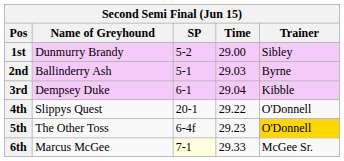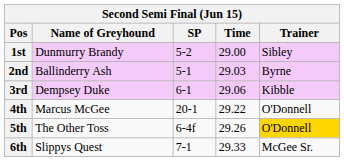 <table class="wikitable">
 <tr>
 <th colspan="6">Second Semi Final (Jun 15)</th>
 </tr>
 <tr>
 <th width=30>Pos</th>
 <th width=180>Name of Greyhound</th>
 <th width=50>SP</th>
 <th width=50>Time</th>
 <th width=100>Trainer</th>
 </tr>
 <tr style="background: #f4caf9;">
 <th>1st</th>
 <td>Dunmurry Brandy</td>
 <td>5-2</td>
 <td>29.00</td>
 <td>Sibley</td>
 </tr>
 <tr style="background: #f4caf9;">
 <th>2nd</th>
 <td>Ballinderry Ash</td>
 <td>5-1</td>
 <td>29.03</td>
 <td>Byrne</td>
 </tr>
 <tr style="background: #f4caf9;">
 <th>3rd</th>
 <td>Dempsey Duke</td>
 <td>6-1</td>
-<td>29.04</td>
+<td>29.06</td>
 <td>Kibble</td>
 </tr>
 <tr>
 <th>4th</th>
-<td>Slippys Quest</td>
+<td>Marcus McGee</td>
 <td>20-1</td>
 <td>29.22</td>
 <td>O'Donnell</td>
 </tr>
 <tr>
 <th>5th</th>
 <td>The Other Toss</td>
 <td>6-4f</td>
-<td>29.23</td>
+<td>29.26</td>
 <td style="background: gold;">O'Donnell</td>
 </tr>
 <tr>
 <th>6th</th>
-<td>Marcus McGee</td>
-<td style="background: lightyellow;">7-1</td>
+<td>Slippys Quest</td>
+<td>7-1</td>
 <td>29.33</td>
 <td>McGee Sr.</td>
 </tr>
 </table>
